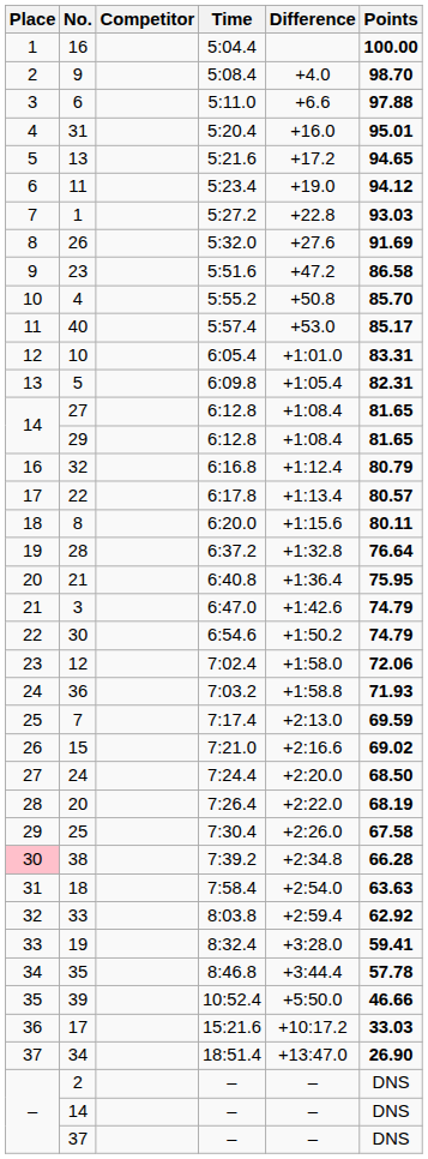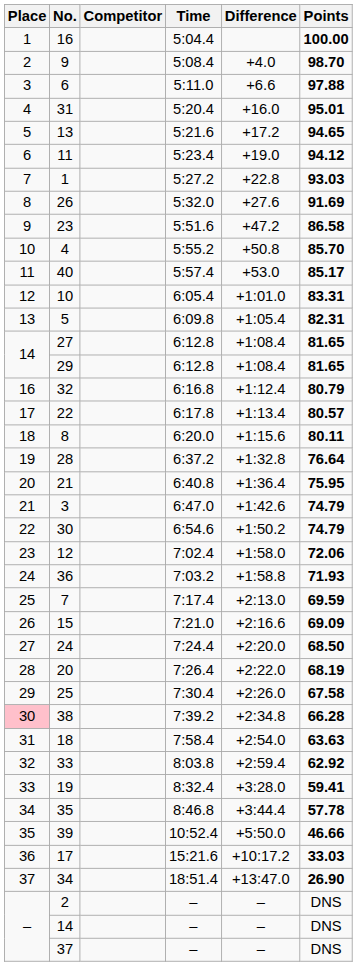 <table class=wikitable style="text-align:center">
 <tr>
 <th>Place</th>
 <th>No.</th>
 <th>Competitor</th>
 <th>Time</th>
 <th>Difference</th>
 <th>Points</th>
 </tr>
 <tr>
 <td>1</td>
 <td>16</td>
 <td align=left></td>
 <td>5:04.4</td>
 <td></td>
 <td><strong>100.00</strong></td>
 </tr>
 <tr>
 <td>2</td>
 <td>9</td>
 <td align=left></td>
 <td>5:08.4</td>
 <td>+4.0</td>
 <td><strong>98.70</strong></td>
 </tr>
 <tr>
 <td>3</td>
 <td>6</td>
 <td align=left></td>
 <td>5:11.0</td>
 <td>+6.6</td>
 <td><strong>97.88</strong></td>
 </tr>
 <tr>
 <td>4</td>
 <td>31</td>
 <td align=left></td>
 <td>5:20.4</td>
 <td>+16.0</td>
 <td><strong>95.01</strong></td>
 </tr>
 <tr>
 <td>5</td>
 <td>13</td>
 <td align=left></td>
 <td>5:21.6</td>
 <td>+17.2</td>
 <td><strong>94.65</strong></td>
 </tr>
 <tr>
 <td>6</td>
 <td>11</td>
 <td align=left></td>
 <td>5:23.4</td>
 <td>+19.0</td>
 <td><strong>94.12</strong></td>
 </tr>
 <tr>
 <td>7</td>
 <td>1</td>
 <td align=left></td>
 <td>5:27.2</td>
 <td>+22.8</td>
 <td><strong>93.03</strong></td>
 </tr>
 <tr>
 <td>8</td>
 <td>26</td>
 <td align=left></td>
 <td>5:32.0</td>
 <td>+27.6</td>
 <td><strong>91.69</strong></td>
 </tr>
 <tr>
 <td>9</td>
 <td>23</td>
 <td align=left></td>
 <td>5:51.6</td>
 <td>+47.2</td>
 <td><strong>86.58</strong></td>
 </tr>
 <tr>
 <td>10</td>
 <td>4</td>
 <td align=left></td>
 <td>5:55.2</td>
 <td>+50.8</td>
 <td><strong>85.70</strong></td>
 </tr>
 <tr>
 <td>11</td>
 <td>40</td>
 <td align=left></td>
 <td>5:57.4</td>
 <td>+53.0</td>
 <td><strong>85.17</strong></td>
 </tr>
 <tr>
 <td>12</td>
 <td>10</td>
 <td align=left></td>
 <td>6:05.4</td>
 <td>+1:01.0</td>
 <td><strong>83.31</strong></td>
 </tr>
 <tr>
 <td>13</td>
 <td>5</td>
 <td align=left></td>
 <td>6:09.8</td>
 <td>+1:05.4</td>
 <td><strong>82.31</strong></td>
 </tr>
 <tr>
 <td rowspan=2>14</td>
 <td>27</td>
 <td align=left></td>
 <td>6:12.8</td>
 <td>+1:08.4</td>
 <td><strong>81.65</strong></td>
 </tr>
 <tr>
 <td>29</td>
 <td align=left></td>
 <td>6:12.8</td>
 <td>+1:08.4</td>
 <td><strong>81.65</strong></td>
 </tr>
 <tr>
 <td>16</td>
 <td>32</td>
 <td align=left></td>
 <td>6:16.8</td>
 <td>+1:12.4</td>
 <td><strong>80.79</strong></td>
 </tr>
 <tr>
 <td>17</td>
 <td>22</td>
 <td align=left></td>
 <td>6:17.8</td>
 <td>+1:13.4</td>
 <td><strong>80.57</strong></td>
 </tr>
 <tr>
 <td>18</td>
 <td>8</td>
 <td align=left></td>
 <td>6:20.0</td>
 <td>+1:15.6</td>
 <td><strong>80.11</strong></td>
 </tr>
 <tr>
 <td>19</td>
 <td>28</td>
 <td align=left></td>
 <td>6:37.2</td>
 <td>+1:32.8</td>
 <td><strong>76.64</strong></td>
 </tr>
 <tr>
 <td>20</td>
 <td>21</td>
 <td align=left></td>
 <td>6:40.8</td>
 <td>+1:36.4</td>
 <td><strong>75.95</strong></td>
 </tr>
 <tr>
 <td>21</td>
 <td>3</td>
 <td align=left></td>
 <td>6:47.0</td>
 <td>+1:42.6</td>
 <td><strong>74.79</strong></td>
 </tr>
 <tr>
 <td>22</td>
 <td>30</td>
 <td align=left></td>
 <td>6:54.6</td>
 <td>+1:50.2</td>
 <td><strong>74.79</strong></td>
 </tr>
 <tr>
 <td>23</td>
 <td>12</td>
 <td align=left></td>
 <td>7:02.4</td>
 <td>+1:58.0</td>
 <td><strong>72.06</strong></td>
 </tr>
 <tr>
 <td>24</td>
 <td>36</td>
 <td align=left></td>
 <td>7:03.2</td>
 <td>+1:58.8</td>
 <td><strong>71.93</strong></td>
 </tr>
 <tr>
 <td>25</td>
 <td>7</td>
 <td align=left></td>
 <td>7:17.4</td>
 <td>+2:13.0</td>
 <td><strong>69.59</strong></td>
 </tr>
 <tr>
 <td>26</td>
 <td>15</td>
 <td align=left></td>
 <td>7:21.0</td>
 <td>+2:16.6</td>
-<td><strong>69.02</strong></td>
+<td><strong>69.09</strong></td>
 </tr>
 <tr>
 <td>27</td>
 <td>24</td>
 <td align=left></td>
 <td>7:24.4</td>
 <td>+2:20.0</td>
 <td><strong>68.50</strong></td>
 </tr>
 <tr>
 <td>28</td>
 <td>20</td>
 <td align=left></td>
 <td>7:26.4</td>
 <td>+2:22.0</td>
 <td><strong>68.19</strong></td>
 </tr>
 <tr>
 <td>29</td>
 <td>25</td>
 <td align=left></td>
 <td>7:30.4</td>
 <td>+2:26.0</td>
 <td><strong>67.58</strong></td>
 </tr>
 <tr>
 <td style="background: pink;">30</td>
 <td>38</td>
 <td align=left></td>
 <td>7:39.2</td>
 <td>+2:34.8</td>
 <td><strong>66.28</strong></td>
 </tr>
 <tr>
 <td>31</td>
 <td>18</td>
 <td align=left></td>
 <td>7:58.4</td>
 <td>+2:54.0</td>
 <td><strong>63.63</strong></td>
 </tr>
 <tr>
 <td>32</td>
 <td>33</td>
 <td align=left></td>
 <td>8:03.8</td>
 <td>+2:59.4</td>
 <td><strong>62.92</strong></td>
 </tr>
 <tr>
 <td>33</td>
 <td>19</td>
 <td align=left></td>
 <td>8:32.4</td>
 <td>+3:28.0</td>
 <td><strong>59.41</strong></td>
 </tr>
 <tr>
 <td>34</td>
 <td>35</td>
 <td align=left></td>
 <td>8:46.8</td>
 <td>+3:44.4</td>
 <td><strong>57.78</strong></td>
 </tr>
 <tr>
 <td>35</td>
 <td>39</td>
 <td align=left></td>
 <td>10:52.4</td>
 <td>+5:50.0</td>
 <td><strong>46.66</strong></td>
 </tr>
 <tr>
 <td>36</td>
 <td>17</td>
 <td align=left></td>
 <td>15:21.6</td>
 <td>+10:17.2</td>
 <td><strong>33.03</strong></td>
 </tr>
 <tr>
 <td>37</td>
 <td>34</td>
 <td align=left></td>
 <td>18:51.4</td>
 <td>+13:47.0</td>
 <td><strong>26.90</strong></td>
 </tr>
 <tr>
 <td rowspan=3>–</td>
 <td>2</td>
 <td align=left></td>
 <td>–</td>
 <td>–</td>
 <td>DNS</td>
 </tr>
 <tr>
 <td>14</td>
 <td align=left></td>
 <td>–</td>
 <td>–</td>
 <td>DNS</td>
 </tr>
 <tr>
 <td>37</td>
 <td align=left></td>
 <td>–</td>
 <td>–</td>
 <td>DNS</td>
 </tr>
 </table>
